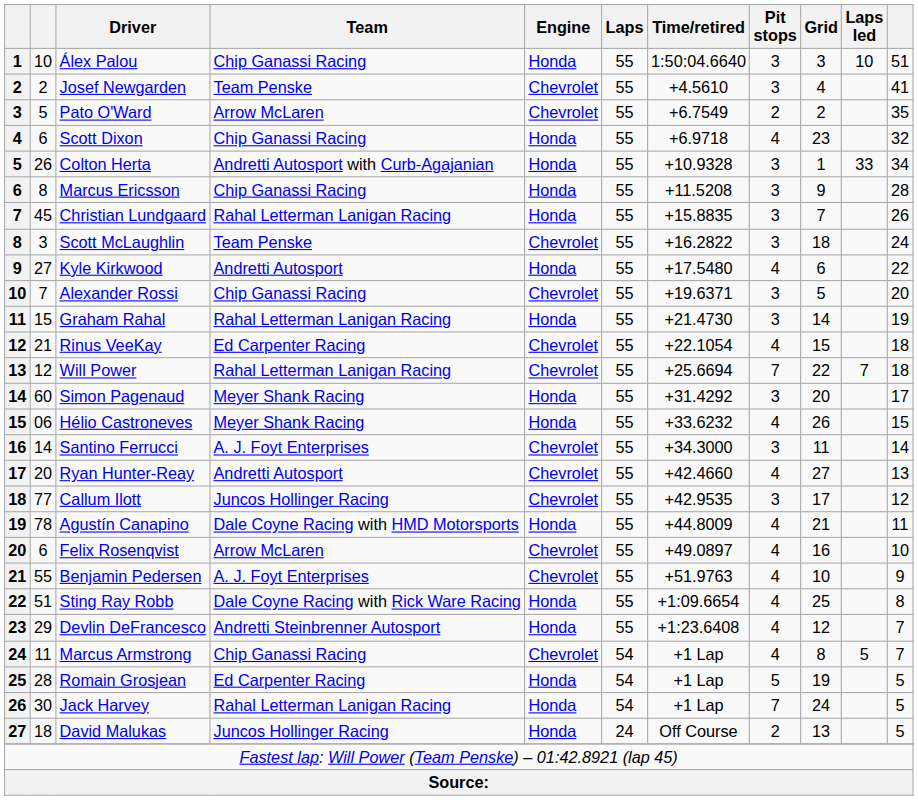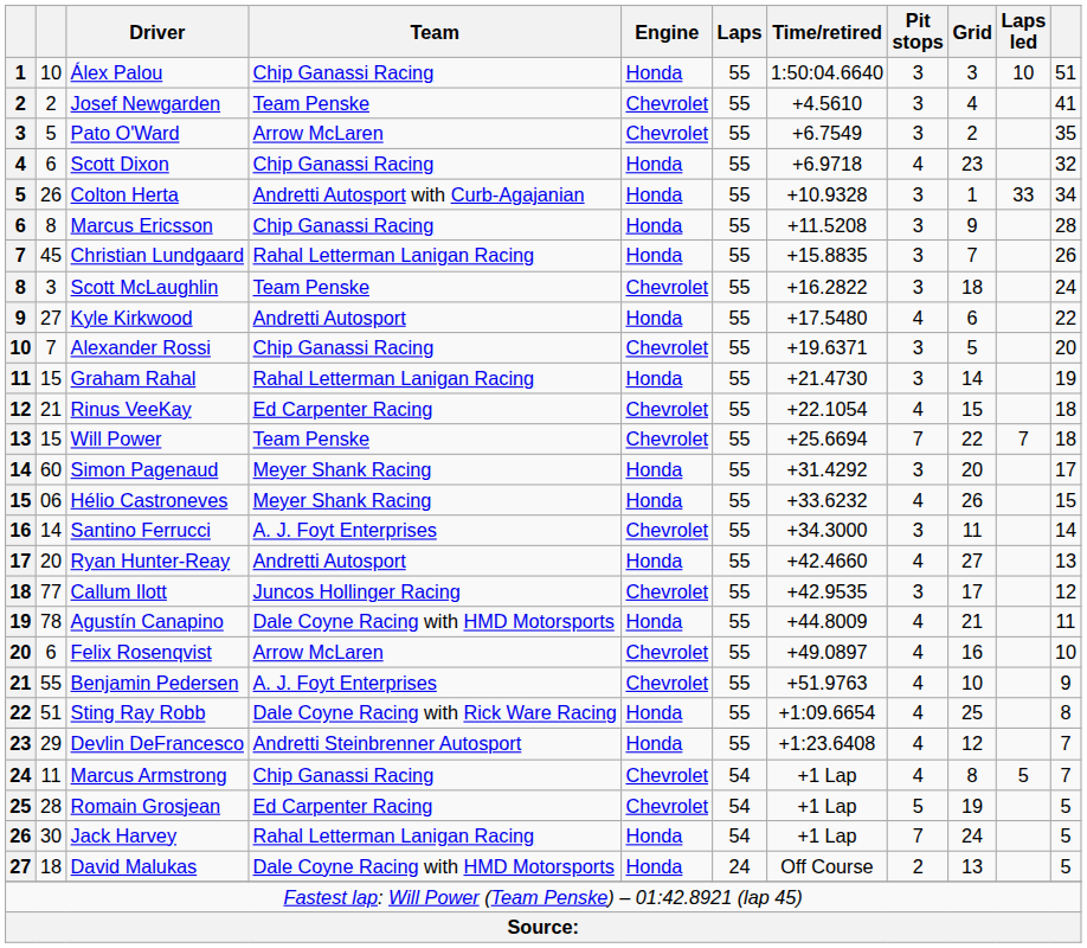 <table class="wikitable sortable" style="font-size:95%;">
 <tr>
 <th scope="col"></th>
 <th scope="col"></th>
 <th scope="col">Driver</th>
 <th scope="col">Team</th>
 <th scope="col">Engine</th>
 <th class="unsortable" scope="col">Laps</th>
 <th class="unsortable" scope="col">Time/retired</th>
 <th scope="col">Pit<br>stops</th>
 <th scope="col">Grid</th>
 <th scope="col">Laps<br>led</th>
 <th scope="col"></th>
 </tr>
 <tr>
 <th>1</th>
 <td align="center">10</td>
 <td> <a href='#'>Álex Palou</a> <strong></strong></td>
 <td><a href='#'>Chip Ganassi Racing</a></td>
 <td><a href='#'>Honda</a></td>
 <td align="center">55</td>
 <td align="center">1:50:04.6640</td>
 <td align="center">3</td>
 <td align="center">3</td>
 <td align="center">10</td>
 <td align="center">51</td>
 </tr>
 <tr>
 <th>2</th>
 <td align="center">2</td>
 <td> <a href='#'>Josef Newgarden</a> <strong></strong></td>
 <td><a href='#'>Team Penske</a></td>
 <td><a href='#'>Chevrolet</a></td>
 <td align="center">55</td>
 <td align="center">+4.5610</td>
 <td align="center">3</td>
 <td align="center">4</td>
 <td align="center"></td>
 <td align="center">41</td>
 </tr>
 <tr>
 <th>3</th>
 <td align="center">5</td>
 <td> <a href='#'>Pato O'Ward</a></td>
 <td><a href='#'>Arrow McLaren</a></td>
 <td><a href='#'>Chevrolet</a></td>
 <td align="center">55</td>
 <td align="center">+6.7549</td>
-<td align="center">2</td>
+<td align="center">3</td>
 <td align="center">2</td>
 <td align="center"></td>
 <td align="center">35</td>
 </tr>
 <tr>
 <th>4</th>
 <td align="center">6</td>
 <td> <a href='#'>Scott Dixon</a> <strong></strong></td>
 <td><a href='#'>Chip Ganassi Racing</a></td>
 <td><a href='#'>Honda</a></td>
 <td align="center">55</td>
 <td align="center">+6.9718</td>
 <td align="center">4</td>
 <td align="center">23</td>
 <td align="center"></td>
 <td align="center">32</td>
 </tr>
 <tr>
 <th>5</th>
 <td align="center">26</td>
 <td> <a href='#'>Colton Herta</a></td>
 <td><a href='#'>Andretti Autosport</a> with <a href='#'>Curb-Agajanian</a></td>
 <td><a href='#'>Honda</a></td>
 <td align="center">55</td>
 <td align="center">+10.9328</td>
 <td align="center">3</td>
 <td align="center">1</td>
 <td align="center">33</td>
 <td align="center">34</td>
 </tr>
 <tr>
 <th>6</th>
 <td align="center">8</td>
 <td> <a href='#'>Marcus Ericsson</a></td>
 <td><a href='#'>Chip Ganassi Racing</a></td>
 <td><a href='#'>Honda</a></td>
 <td align="center">55</td>
 <td align="center">+11.5208</td>
 <td align="center">3</td>
 <td align="center">9</td>
 <td align="center"></td>
 <td align="center">28</td>
 </tr>
 <tr>
 <th>7</th>
 <td align="center">45</td>
 <td> <a href='#'>Christian Lundgaard</a></td>
 <td><a href='#'>Rahal Letterman Lanigan Racing</a></td>
 <td><a href='#'>Honda</a></td>
 <td align="center">55</td>
 <td align="center">+15.8835</td>
 <td align="center">3</td>
 <td align="center">7</td>
 <td align="center"></td>
 <td align="center">26</td>
 </tr>
 <tr>
 <th>8</th>
 <td align="center">3</td>
 <td> <a href='#'>Scott McLaughlin</a></td>
 <td><a href='#'>Team Penske</a></td>
 <td><a href='#'>Chevrolet</a></td>
 <td align="center">55</td>
 <td align="center">+16.2822</td>
 <td align="center">3</td>
 <td align="center">18</td>
 <td align="center"></td>
 <td align="center">24</td>
 </tr>
 <tr>
 <th>9</th>
 <td align="center">27</td>
 <td> <a href='#'>Kyle Kirkwood</a></td>
 <td><a href='#'>Andretti Autosport</a></td>
 <td><a href='#'>Honda</a></td>
 <td align="center">55</td>
 <td align="center">+17.5480</td>
 <td align="center">4</td>
 <td align="center">6</td>
 <td align="center"></td>
 <td align="center">22</td>
 </tr>
 <tr>
 <th>10</th>
 <td align="center">7</td>
 <td> <a href='#'>Alexander Rossi</a> <strong></strong></td>
 <td><a href='#'>Chip Ganassi Racing</a></td>
 <td><a href='#'>Chevrolet</a></td>
 <td align="center">55</td>
 <td align="center">+19.6371</td>
 <td align="center">3</td>
 <td align="center">5</td>
 <td align="center"></td>
 <td align="center">20</td>
 </tr>
 <tr>
 <th>11</th>
 <td align="center">15</td>
 <td> <a href='#'>Graham Rahal</a></td>
 <td><a href='#'>Rahal Letterman Lanigan Racing</a></td>
 <td><a href='#'>Honda</a></td>
 <td align="center">55</td>
 <td align="center">+21.4730</td>
 <td align="center">3</td>
 <td align="center">14</td>
 <td align="center"></td>
 <td align="center">19</td>
 </tr>
 <tr>
 <th>12</th>
 <td align="center">21</td>
 <td> <a href='#'>Rinus VeeKay</a></td>
 <td><a href='#'>Ed Carpenter Racing</a></td>
 <td><a href='#'>Chevrolet</a></td>
 <td align="center">55</td>
 <td align="center">+22.1054</td>
 <td align="center">4</td>
 <td align="center">15</td>
 <td align="center"></td>
 <td align="center">18</td>
 </tr>
 <tr>
 <th>13</th>
-<td align="center">12</td>
+<td align="center">15</td>
 <td> <a href='#'>Will Power</a> <strong></strong></td>
-<td><a href='#'>Rahal Letterman Lanigan Racing</a></td>
+<td><a href='#'>Team Penske</a></td>
 <td><a href='#'>Chevrolet</a></td>
 <td align="center">55</td>
 <td align="center">+25.6694</td>
 <td align="center">7</td>
 <td align="center">22</td>
 <td align="center">7</td>
 <td align="center">18</td>
 </tr>
 <tr>
 <th>14</th>
 <td align="center">60</td>
 <td> <a href='#'>Simon Pagenaud</a></td>
 <td><a href='#'>Meyer Shank Racing</a></td>
 <td><a href='#'>Honda</a></td>
 <td align="center">55</td>
 <td align="center">+31.4292</td>
 <td align="center">3</td>
 <td align="center">20</td>
 <td align="center"></td>
 <td align="center">17</td>
 </tr>
 <tr>
 <th>15</th>
 <td align="center">06</td>
 <td> <a href='#'>Hélio Castroneves</a></td>
 <td><a href='#'>Meyer Shank Racing</a></td>
 <td><a href='#'>Honda</a></td>
 <td align="center">55</td>
 <td align="center">+33.6232</td>
 <td align="center">4</td>
 <td align="center">26</td>
 <td align="center"></td>
 <td align="center">15</td>
 </tr>
 <tr>
 <th>16</th>
 <td align="center">14</td>
 <td> <a href='#'>Santino Ferrucci</a></td>
 <td><a href='#'>A. J. Foyt Enterprises</a></td>
 <td><a href='#'>Chevrolet</a></td>
 <td align="center">55</td>
 <td align="center">+34.3000</td>
 <td align="center">3</td>
 <td align="center">11</td>
 <td align="center"></td>
 <td align="center">14</td>
 </tr>
 <tr>
 <th>17</th>
 <td align="center">20</td>
 <td> <a href='#'>Ryan Hunter-Reay</a></td>
 <td><a href='#'>Andretti Autosport</a></td>
-<td><a href='#'>Chevrolet</a></td>
+<td><a href='#'>Honda</a></td>
 <td align="center">55</td>
 <td align="center">+42.4660</td>
 <td align="center">4</td>
 <td align="center">27</td>
 <td align="center"></td>
 <td align="center">13</td>
 </tr>
 <tr>
 <th>18</th>
 <td align="center">77</td>
 <td> <a href='#'>Callum Ilott</a></td>
 <td><a href='#'>Juncos Hollinger Racing</a></td>
 <td><a href='#'>Chevrolet</a></td>
 <td align="center">55</td>
 <td align="center">+42.9535</td>
 <td align="center">3</td>
 <td align="center">17</td>
 <td align="center"></td>
 <td align="center">12</td>
 </tr>
 <tr>
 <th>19</th>
 <td align="center">78</td>
 <td> <a href='#'>Agustín Canapino</a> <strong></strong></td>
 <td><a href='#'>Dale Coyne Racing</a> with <a href='#'>HMD Motorsports</a></td>
 <td><a href='#'>Honda</a></td>
 <td align="center">55</td>
 <td align="center">+44.8009</td>
 <td align="center">4</td>
 <td align="center">21</td>
 <td align="center"></td>
 <td align="center">11</td>
 </tr>
 <tr>
 <th>20</th>
 <td align="center">6</td>
 <td> <a href='#'>Felix Rosenqvist</a> <strong></strong></td>
 <td><a href='#'>Arrow McLaren</a></td>
 <td><a href='#'>Chevrolet</a></td>
 <td align="center">55</td>
 <td align="center">+49.0897</td>
 <td align="center">4</td>
 <td align="center">16</td>
 <td align="center"></td>
 <td align="center">10</td>
 </tr>
 <tr>
 <th>21</th>
 <td align="center">55</td>
 <td> <a href='#'>Benjamin Pedersen</a> <strong></strong></td>
 <td><a href='#'>A. J. Foyt Enterprises</a></td>
 <td><a href='#'>Chevrolet</a></td>
 <td align="center">55</td>
 <td align="center">+51.9763</td>
 <td align="center">4</td>
 <td align="center">10</td>
 <td align="center"></td>
 <td align="center">9</td>
 </tr>
 <tr>
 <th>22</th>
 <td align="center">51</td>
 <td> <a href='#'>Sting Ray Robb</a> <strong></strong></td>
 <td><a href='#'>Dale Coyne Racing</a> with <a href='#'>Rick Ware Racing</a></td>
 <td><a href='#'>Honda</a></td>
 <td align="center">55</td>
 <td align="center">+1:09.6654</td>
 <td align="center">4</td>
 <td align="center">25</td>
 <td align="center"></td>
 <td align="center">8</td>
 </tr>
 <tr>
 <th>23</th>
 <td align="center">29</td>
 <td> <a href='#'>Devlin DeFrancesco</a></td>
 <td><a href='#'>Andretti Steinbrenner Autosport</a></td>
 <td><a href='#'>Honda</a></td>
 <td align="center">55</td>
 <td align="center">+1:23.6408</td>
 <td align="center">4</td>
 <td align="center">12</td>
 <td align="center"></td>
 <td align="center">7</td>
 </tr>
 <tr>
 <th>24</th>
 <td align="center">11</td>
 <td> <a href='#'>Marcus Armstrong</a> <strong></strong></td>
 <td><a href='#'>Chip Ganassi Racing</a></td>
 <td><a href='#'>Chevrolet</a></td>
 <td align="center">54</td>
 <td align="center">+1 Lap</td>
 <td align="center">4</td>
 <td align="center">8</td>
 <td align="center">5</td>
 <td align="center">7</td>
 </tr>
 <tr>
 <th>25</th>
 <td align="center">28</td>
 <td> <a href='#'>Romain Grosjean</a></td>
 <td><a href='#'>Ed Carpenter Racing</a></td>
-<td><a href='#'>Honda</a></td>
+<td><a href='#'>Chevrolet</a></td>
 <td align="center">54</td>
 <td align="center">+1 Lap</td>
 <td align="center">5</td>
 <td align="center">19</td>
 <td align="center"></td>
 <td align="center">5</td>
 </tr>
 <tr>
 <th>26</th>
 <td align="center">30</td>
 <td> <a href='#'>Jack Harvey</a></td>
 <td><a href='#'>Rahal Letterman Lanigan Racing</a></td>
 <td><a href='#'>Honda</a></td>
 <td align="center">54</td>
 <td align="center">+1 Lap</td>
 <td align="center">7</td>
 <td align="center">24</td>
 <td align="center"></td>
 <td align="center">5</td>
 </tr>
 <tr>
 <th>27</th>
 <td align="center">18</td>
 <td> <a href='#'>David Malukas</a></td>
-<td><a href='#'>Juncos Hollinger Racing</a></td>
+<td><a href='#'>Dale Coyne Racing</a> with <a href='#'>HMD Motorsports</a></td>
 <td><a href='#'>Honda</a></td>
 <td align="center">24</td>
 <td align="center">Off Course</td>
 <td align="center">2</td>
 <td align="center">13</td>
 <td align="center"></td>
 <td align="center">5</td>
 </tr>
 <tr>
 </tr>
 <tr class="sortbottom">
 <td colspan="11" style="text-align:center"><em><a href='#'>Fastest lap</a>:  <a href='#'>Will Power</a> (<a href='#'>Team Penske</a>) – 01:42.8921 (lap 45)</em></td>
 </tr>
 <tr class="sortbottom">
 <th colspan="11">Source:</th>
 </tr>
 </table>
